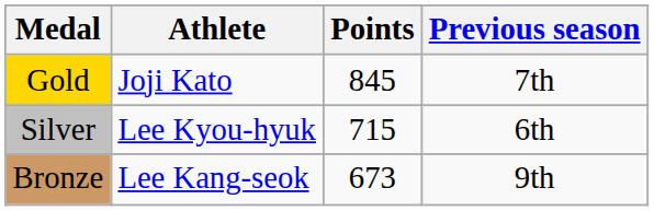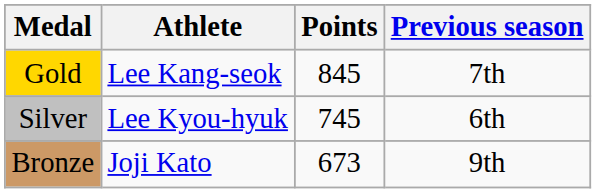 <table class="wikitable">
 <tr>
 <th><strong>Medal</strong></th>
 <th><strong>Athlete</strong></th>
 <th><strong>Points</strong></th>
 <th><strong><a href='#'>Previous season</a></strong></th>
 </tr>
 <tr align="center">
 <td bgcolor="gold">Gold</td>
-<td align="left"> <a href='#'>Joji Kato</a></td>
+<td align="left"> <a href='#'>Lee Kang-seok</a></td>
 <td>845</td>
 <td>7th</td>
 </tr>
 <tr align="center">
 <td bgcolor="silver">Silver</td>
 <td align="left"> <a href='#'>Lee Kyou-hyuk</a></td>
-<td>715</td>
+<td>745</td>
 <td>6th</td>
 </tr>
 <tr align="center">
 <td bgcolor="CC9966">Bronze</td>
-<td align="left"> <a href='#'>Lee Kang-seok</a></td>
+<td align="left"> <a href='#'>Joji Kato</a></td>
 <td>673</td>
 <td>9th</td>
 </tr>
 </table>
